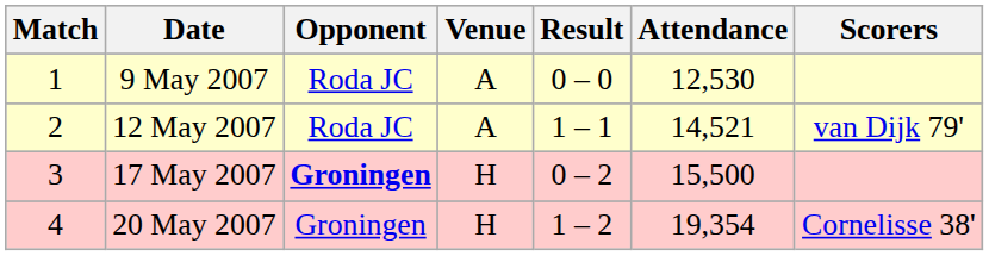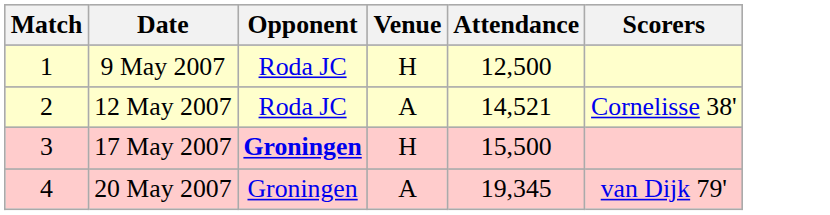 <table class="wikitable" style="font-size:100%; text-align:center">
 <tr>
 <th>Match</th>
 <th>Date</th>
 <th>Opponent</th>
 <th>Venue</th>
-<th>Result</th>
 <th>Attendance</th>
 <th>Scorers</th>
 </tr>
 <tr style="background-color: #FFFFCC;">
 <td>1</td>
 <td>9 May 2007</td>
 <td><a href='#'>Roda JC</a></td>
-<td>A</td>
-<td>0 – 0</td>
-<td>12,530</td>
+<td>H</td>
+<td>12,500</td>
 <td></td>
 </tr>
 <tr style="background-color: #FFFFCC;">
 <td>2</td>
 <td>12 May 2007</td>
 <td><a href='#'>Roda JC</a></td>
 <td>A</td>
-<td>1 – 1</td>
 <td>14,521</td>
-<td><a href='#'>van Dijk</a> 79'</td>
+<td><a href='#'>Cornelisse</a> 38'</td>
 </tr>
 <tr style="background-color: #FFCCCC;">
 <td>3</td>
 <td>17 May 2007</td>
 <td><strong><a href='#'>Groningen</a></strong></td>
 <td>H</td>
-<td>0 – 2</td>
 <td>15,500</td>
 <td></td>
 </tr>
 <tr style="background-color: #FFCCCC;">
 <td>4</td>
 <td>20 May 2007</td>
 <td><a href='#'>Groningen</a></td>
-<td>H</td>
-<td>1 – 2</td>
-<td>19,354</td>
-<td><a href='#'>Cornelisse</a> 38'</td>
+<td>A</td>
+<td>19,345</td>
+<td><a href='#'>van Dijk</a> 79'</td>
 </tr>
 </table>
